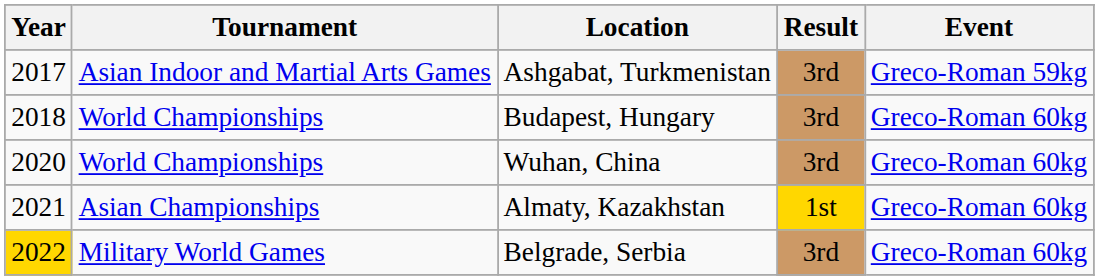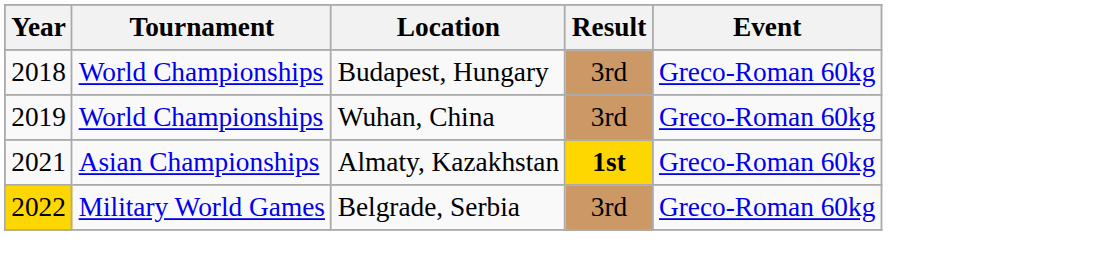 <table class="wikitable" style="font-size:95%;">
 <tr>
 <th>Year</th>
 <th>Tournament</th>
 <th>Location</th>
 <th>Result</th>
 <th>Event</th>
 </tr>
 <tr>
-<td>2017</td>
-<td><a href='#'>Asian Indoor and Martial Arts Games</a></td>
-<td>Ashgabat, Turkmenistan</td>
-<td align="center" bgcolor="cc9966">3rd</td>
-<td><a href='#'>Greco-Roman 59kg</a></td>
-</tr>
-<tr>
 <td>2018</td>
 <td><a href='#'>World Championships</a></td>
 <td>Budapest, Hungary</td>
 <td align="center" bgcolor="cc9966">3rd</td>
 <td><a href='#'>Greco-Roman 60kg</a></td>
 </tr>
 <tr>
-<td>2020</td>
+<td>2019</td>
 <td><a href='#'>World Championships</a></td>
 <td>Wuhan, China</td>
 <td align="center" bgcolor="cc9966">3rd</td>
 <td><a href='#'>Greco-Roman 60kg</a></td>
 </tr>
 <tr>
 <td>2021</td>
 <td><a href='#'>Asian Championships</a></td>
 <td>Almaty, Kazakhstan</td>
-<td align="center" bgcolor="gold">1st</td>
+<td align="center" bgcolor="gold"><strong>1st</strong></td>
 <td><a href='#'>Greco-Roman 60kg</a></td>
 </tr>
 <tr>
 <td style="background: gold;">2022</td>
 <td><a href='#'>Military World Games</a></td>
 <td>Belgrade, Serbia</td>
 <td align="center" bgcolor="cc9966">3rd</td>
 <td><a href='#'>Greco-Roman 60kg</a></td>
 </tr>
 </table>
